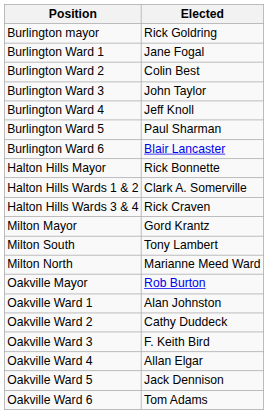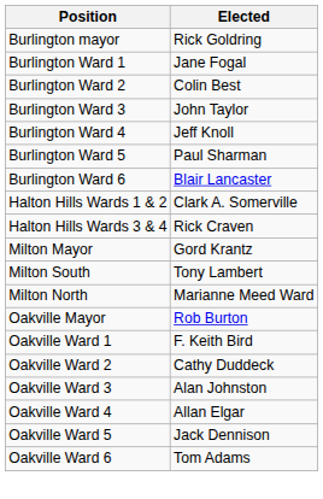 <table class="wikitable">
 <tr>
 <th>Position</th>
 <th>Elected</th>
 </tr>
 <tr>
 <td>Burlington mayor</td>
 <td>Rick Goldring</td>
 </tr>
 <tr>
 <td>Burlington Ward 1</td>
 <td>Jane Fogal</td>
 </tr>
 <tr>
 <td>Burlington Ward 2</td>
 <td>Colin Best</td>
 </tr>
 <tr>
 <td>Burlington Ward 3</td>
 <td>John Taylor</td>
 </tr>
 <tr>
 <td>Burlington Ward 4</td>
 <td>Jeff Knoll</td>
 </tr>
 <tr>
 <td>Burlington Ward 5</td>
 <td>Paul Sharman</td>
 </tr>
 <tr>
 <td>Burlington Ward 6</td>
 <td><a href='#'>Blair Lancaster</a></td>
 </tr>
 <tr>
-<td>Halton Hills Mayor</td>
-<td>Rick Bonnette</td>
-</tr>
-<tr>
 <td>Halton Hills Wards 1 & 2</td>
 <td>Clark A. Somerville</td>
 </tr>
 <tr>
 <td>Halton Hills Wards 3  & 4</td>
 <td>Rick Craven</td>
 </tr>
 <tr>
 <td>Milton Mayor</td>
 <td>Gord Krantz</td>
 </tr>
 <tr>
 <td>Milton South</td>
 <td>Tony Lambert</td>
 </tr>
 <tr>
 <td>Milton North</td>
 <td>Marianne Meed Ward</td>
 </tr>
 <tr>
 <td>Oakville Mayor</td>
 <td><a href='#'>Rob Burton</a></td>
 </tr>
 <tr>
 <td>Oakville Ward 1</td>
-<td>Alan Johnston</td>
+<td>F. Keith Bird</td>
 </tr>
 <tr>
 <td>Oakville Ward 2</td>
 <td>Cathy Duddeck</td>
 </tr>
 <tr>
 <td>Oakville Ward 3</td>
-<td>F. Keith Bird</td>
+<td>Alan Johnston</td>
 </tr>
 <tr>
 <td>Oakville Ward 4</td>
 <td>Allan Elgar</td>
 </tr>
 <tr>
 <td>Oakville Ward 5</td>
 <td>Jack Dennison</td>
 </tr>
 <tr>
 <td>Oakville Ward 6</td>
 <td>Tom Adams</td>
 </tr>
 </table>
